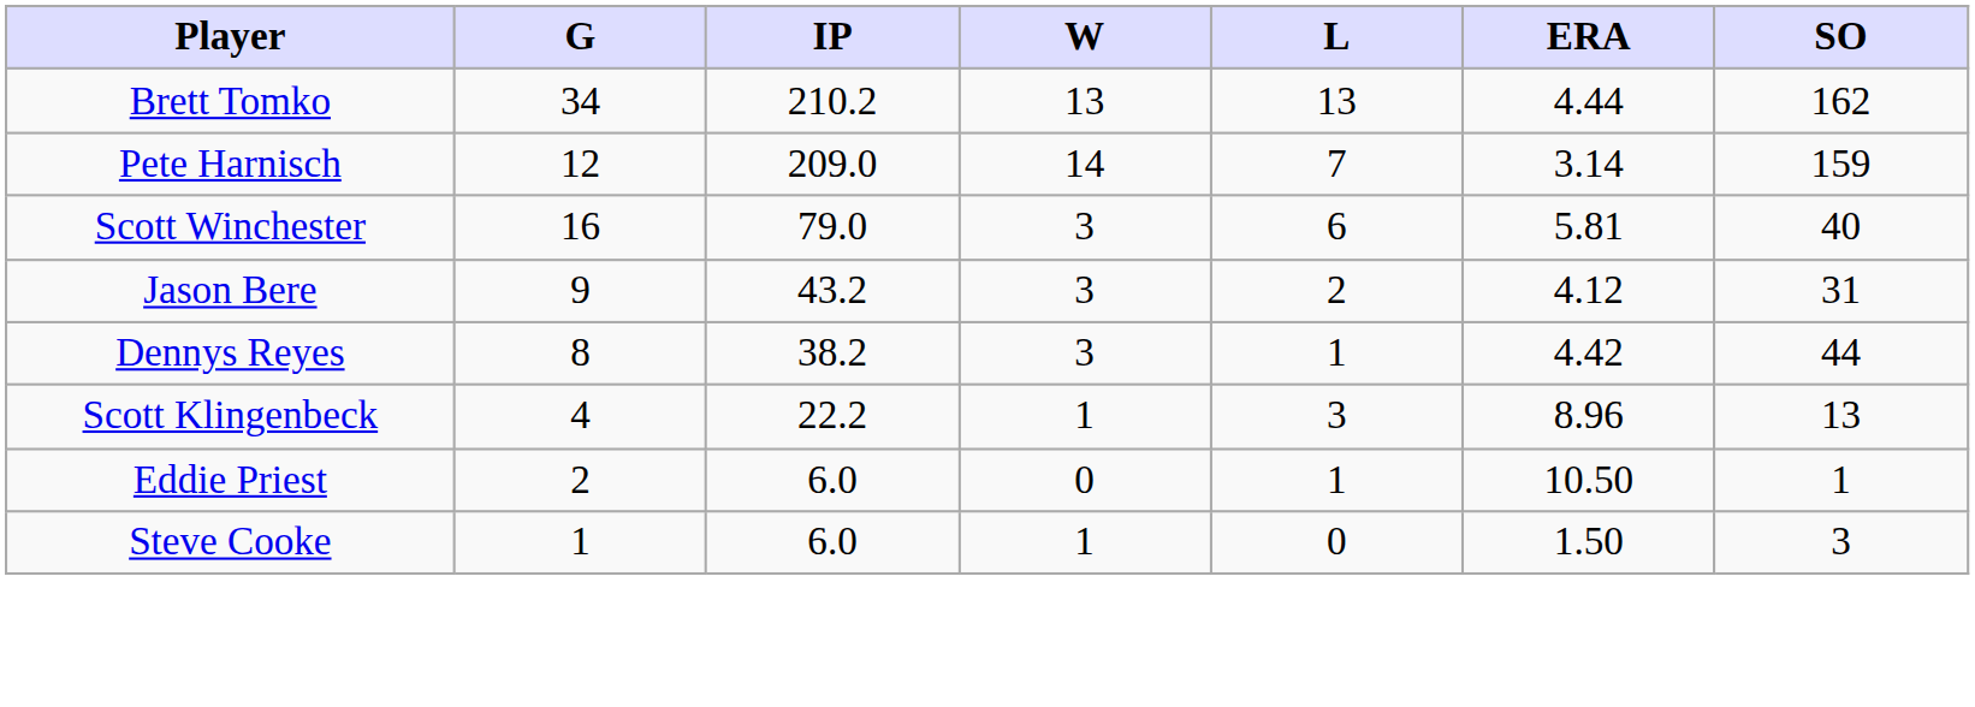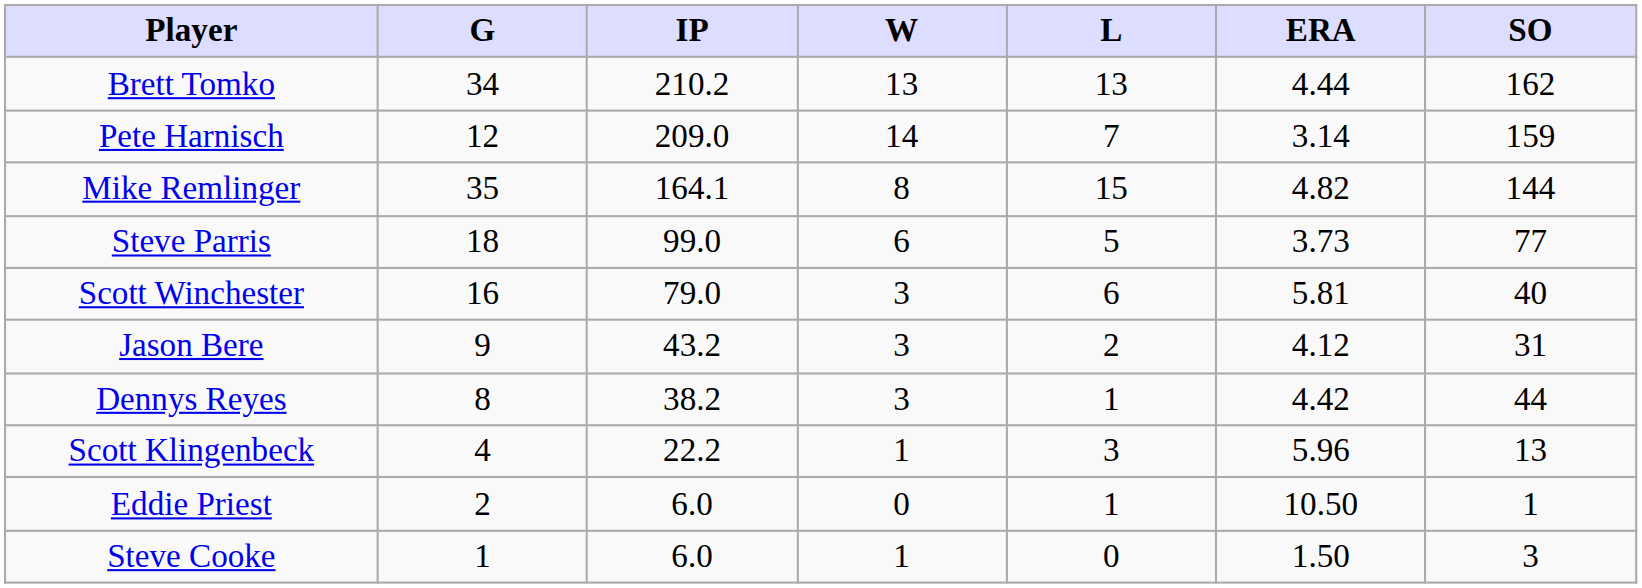 <table class="wikitable sortable">
 <tr>
 <th style="background:#ddf; width:16%;">Player</th>
 <th style="background:#ddf; width:9%;">G</th>
 <th style="background:#ddf; width:9%;">IP</th>
 <th style="background:#ddf; width:9%;">W</th>
 <th style="background:#ddf; width:9%;">L</th>
 <th style="background:#ddf; width:9%;">ERA</th>
 <th style="background:#ddf; width:9%;">SO</th>
 </tr>
 <tr align=center>
 <td><a href='#'>Brett Tomko</a></td>
 <td>34</td>
 <td>210.2</td>
 <td>13</td>
 <td>13</td>
 <td>4.44</td>
 <td>162</td>
 </tr>
 <tr align=center>
 <td><a href='#'>Pete Harnisch</a></td>
 <td>12</td>
 <td>209.0</td>
 <td>14</td>
 <td>7</td>
 <td>3.14</td>
 <td>159</td>
+</tr>
+<tr align=center>
+<td><a href='#'>Mike Remlinger</a></td>
+<td>35</td>
+<td>164.1</td>
+<td>8</td>
+<td>15</td>
+<td>4.82</td>
+<td>144</td>
+</tr>
+<tr align=center>
+<td><a href='#'>Steve Parris</a></td>
+<td>18</td>
+<td>99.0</td>
+<td>6</td>
+<td>5</td>
+<td>3.73</td>
+<td>77</td>
 </tr>
 <tr align=center>
 <td><a href='#'>Scott Winchester</a></td>
 <td>16</td>
 <td>79.0</td>
 <td>3</td>
 <td>6</td>
 <td>5.81</td>
 <td>40</td>
 </tr>
 <tr align=center>
 <td><a href='#'>Jason Bere</a></td>
 <td>9</td>
 <td>43.2</td>
 <td>3</td>
 <td>2</td>
 <td>4.12</td>
 <td>31</td>
 </tr>
 <tr align=center>
 <td><a href='#'>Dennys Reyes</a></td>
 <td>8</td>
 <td>38.2</td>
 <td>3</td>
 <td>1</td>
 <td>4.42</td>
 <td>44</td>
 </tr>
 <tr align=center>
 <td><a href='#'>Scott Klingenbeck</a></td>
 <td>4</td>
 <td>22.2</td>
 <td>1</td>
 <td>3</td>
-<td>8.96</td>
+<td>5.96</td>
 <td>13</td>
 </tr>
 <tr align=center>
 <td><a href='#'>Eddie Priest</a></td>
 <td>2</td>
 <td>6.0</td>
 <td>0</td>
 <td>1</td>
 <td>10.50</td>
 <td>1</td>
 </tr>
 <tr align=center>
 <td><a href='#'>Steve Cooke</a></td>
 <td>1</td>
 <td>6.0</td>
 <td>1</td>
 <td>0</td>
 <td>1.50</td>
 <td>3</td>
 </tr>
 </table>
